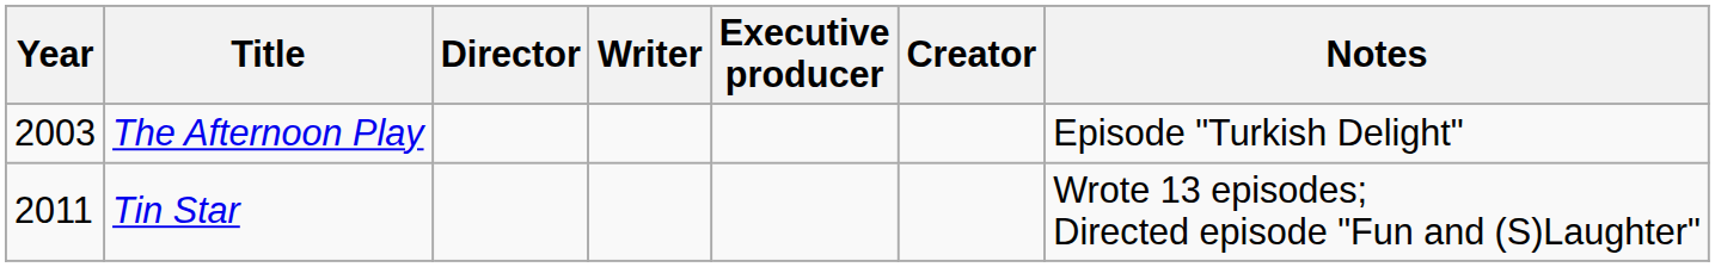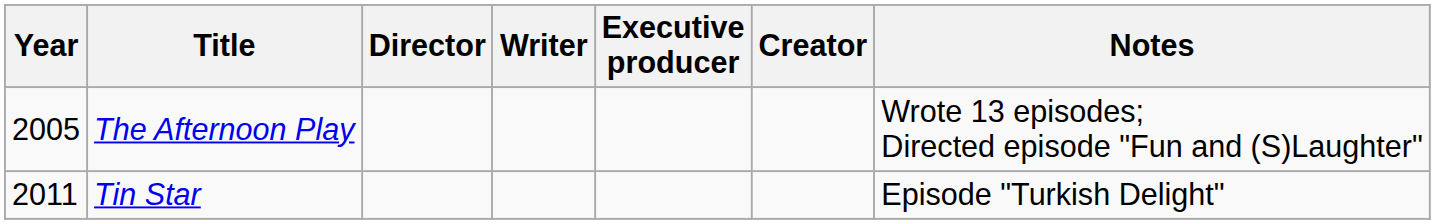 <table class="wikitable">
 <tr>
 <th>Year</th>
 <th>Title</th>
 <th>Director</th>
 <th>Writer</th>
 <th>Executive<br>producer</th>
 <th>Creator</th>
 <th>Notes</th>
 </tr>
 <tr>
-<td>2003</td>
+<td>2005</td>
 <td><em><a href='#'>The Afternoon Play</a></em></td>
 <td></td>
 <td></td>
 <td></td>
 <td></td>
-<td>Episode "Turkish Delight"</td>
+<td>Wrote 13 episodes;<br>Directed episode "Fun and (S)Laughter"</td>
 </tr>
 <tr>
 <td>2011</td>
 <td><em><a href='#'>Tin Star</a></em></td>
 <td></td>
 <td></td>
 <td></td>
 <td></td>
-<td>Wrote 13 episodes;<br>Directed episode "Fun and (S)Laughter"</td>
+<td>Episode "Turkish Delight"</td>
 </tr>
 </table>
